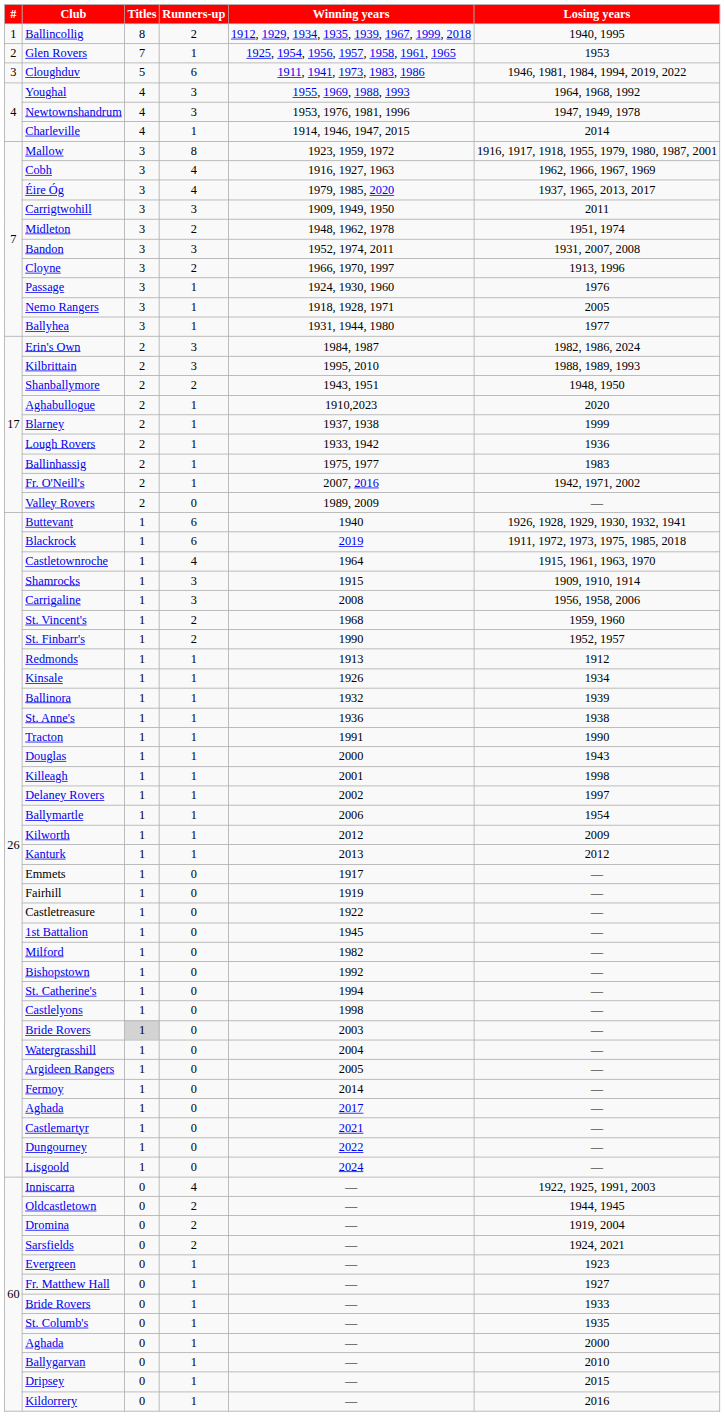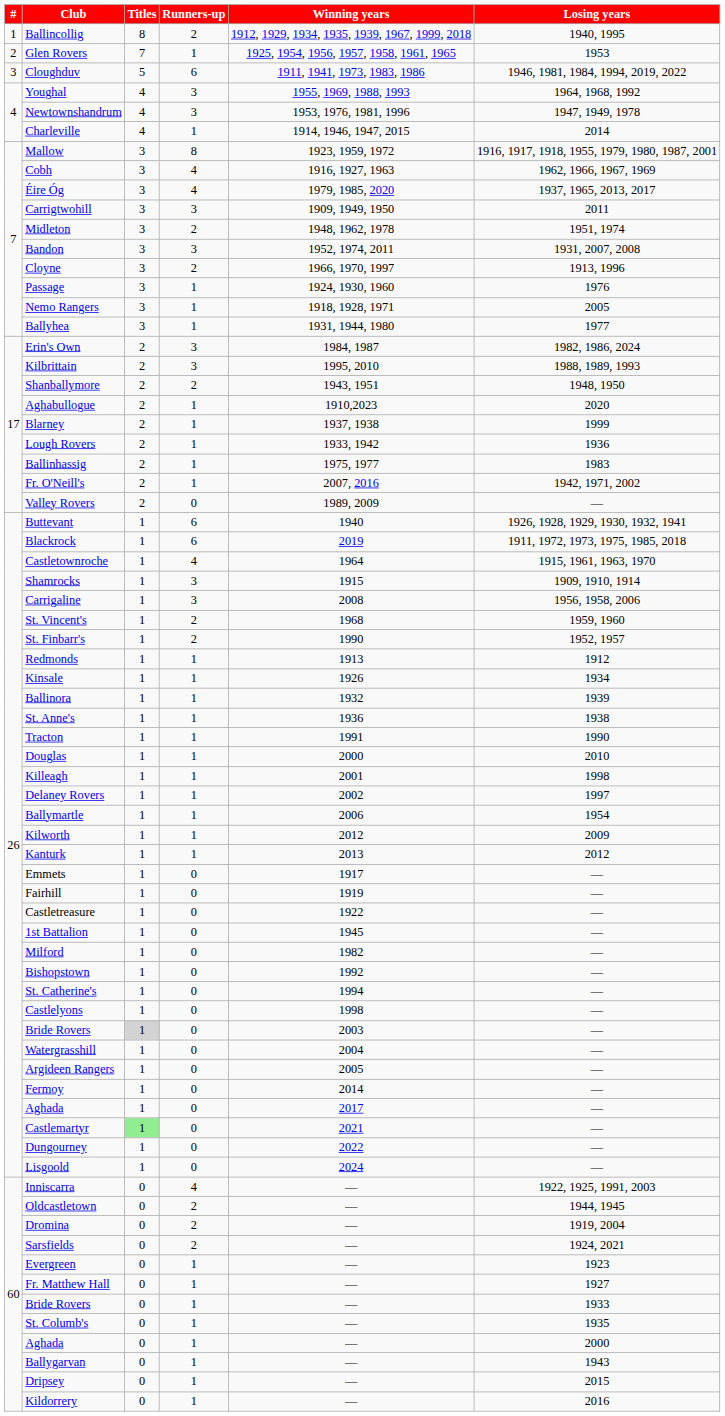 <table class="wikitable sortable" style="text-align:center">
 <tr>
 <th style="background:red;color:white">#</th>
 <th style="background:red;color:white">Club</th>
 <th style="background:red;color:white">Titles</th>
 <th style="background:red;color:white">Runners-up</th>
 <th style="background:red;color:white">Winning years</th>
 <th style="background:red;color:white">Losing years</th>
 </tr>
 <tr>
 <td>1</td>
 <td style="text-align:left"> <a href='#'>Ballincollig</a></td>
 <td>8</td>
 <td>2</td>
 <td><a href='#'>1912</a>, <a href='#'>1929</a>, <a href='#'>1934</a>, <a href='#'>1935</a>, <a href='#'>1939</a>, <a href='#'>1967</a>, <a href='#'>1999</a>, <a href='#'>2018</a></td>
 <td>1940, 1995</td>
 </tr>
 <tr>
 <td>2</td>
 <td style="text-align:left"> <a href='#'>Glen Rovers</a></td>
 <td>7</td>
 <td>1</td>
 <td><a href='#'>1925</a>, <a href='#'>1954</a>, <a href='#'>1956</a>, <a href='#'>1957</a>, <a href='#'>1958</a>, <a href='#'>1961</a>, <a href='#'>1965</a></td>
 <td>1953</td>
 </tr>
 <tr>
 <td>3</td>
 <td style="text-align:left"> <a href='#'>Cloughduv</a></td>
 <td>5</td>
 <td>6</td>
 <td><a href='#'>1911</a>, <a href='#'>1941</a>, <a href='#'>1973</a>, <a href='#'>1983</a>, <a href='#'>1986</a></td>
 <td>1946, 1981, 1984, 1994, 2019, 2022</td>
 </tr>
 <tr>
 <td rowspan="3">4</td>
 <td style="text-align:left"> <a href='#'>Youghal</a></td>
 <td>4</td>
 <td>3</td>
 <td><a href='#'>1955</a>, <a href='#'>1969</a>, <a href='#'>1988</a>, <a href='#'>1993</a></td>
 <td>1964, 1968, 1992</td>
 </tr>
 <tr>
 <td style="text-align:left"> <a href='#'>Newtownshandrum</a></td>
 <td>4</td>
 <td>3</td>
 <td>1953, 1976, 1981, 1996</td>
 <td>1947, 1949, 1978</td>
 </tr>
 <tr>
 <td style="text-align:left"> <a href='#'>Charleville</a></td>
 <td>4</td>
 <td>1</td>
 <td>1914, 1946, 1947, 2015</td>
 <td>2014</td>
 </tr>
 <tr>
 <td rowspan="10">7</td>
 <td style="text-align:left"> <a href='#'>Mallow</a></td>
 <td>3</td>
 <td>8</td>
 <td>1923, 1959, 1972</td>
 <td>1916, 1917, 1918, 1955, 1979, 1980, 1987, 2001</td>
 </tr>
 <tr>
 <td style="text-align:left"> <a href='#'>Cobh</a></td>
 <td>3</td>
 <td>4</td>
 <td>1916, 1927, 1963</td>
 <td>1962, 1966, 1967, 1969</td>
 </tr>
 <tr>
 <td style="text-align:left"> <a href='#'>Éire Óg</a></td>
 <td>3</td>
 <td>4</td>
 <td>1979, 1985, <a href='#'>2020</a></td>
 <td>1937, 1965, 2013, 2017</td>
 </tr>
 <tr>
 <td style="text-align:left"> <a href='#'>Carrigtwohill</a></td>
 <td>3</td>
 <td>3</td>
 <td>1909, 1949, 1950</td>
 <td>2011</td>
 </tr>
 <tr>
 <td style="text-align:left"> <a href='#'>Midleton</a></td>
 <td>3</td>
 <td>2</td>
 <td>1948, 1962, 1978</td>
 <td>1951, 1974</td>
 </tr>
 <tr>
 <td style="text-align:left"> <a href='#'>Bandon</a></td>
 <td>3</td>
 <td>3</td>
 <td>1952, 1974, 2011</td>
 <td>1931, 2007, 2008</td>
 </tr>
 <tr>
 <td style="text-align:left"> <a href='#'>Cloyne</a></td>
 <td>3</td>
 <td>2</td>
 <td>1966, 1970, 1997</td>
 <td>1913, 1996</td>
 </tr>
 <tr>
 <td style="text-align:left"> <a href='#'>Passage</a></td>
 <td>3</td>
 <td>1</td>
 <td>1924, 1930, 1960</td>
 <td>1976</td>
 </tr>
 <tr>
 <td style="text-align:left"> <a href='#'>Nemo Rangers</a></td>
 <td>3</td>
 <td>1</td>
 <td>1918, 1928, 1971</td>
 <td>2005</td>
 </tr>
 <tr>
 <td style="text-align:left"> <a href='#'>Ballyhea</a></td>
 <td>3</td>
 <td>1</td>
 <td>1931, 1944, 1980</td>
 <td>1977</td>
 </tr>
 <tr>
 <td rowspan="9">17</td>
 <td style="text-align:left"> <a href='#'>Erin's Own</a></td>
 <td>2</td>
 <td>3</td>
 <td>1984, 1987</td>
 <td>1982, 1986, 2024</td>
 </tr>
 <tr>
 <td style="text-align:left"> <a href='#'>Kilbrittain</a></td>
 <td>2</td>
 <td>3</td>
 <td>1995, 2010</td>
 <td>1988, 1989, 1993</td>
 </tr>
 <tr>
 <td style="text-align:left"> <a href='#'>Shanballymore</a></td>
 <td>2</td>
 <td>2</td>
 <td>1943, 1951</td>
 <td>1948, 1950</td>
 </tr>
 <tr>
 <td style="text-align:left"> <a href='#'>Aghabullogue</a></td>
 <td>2</td>
 <td>1</td>
 <td>1910,2023</td>
 <td>2020</td>
 </tr>
 <tr>
 <td style="text-align:left"> <a href='#'>Blarney</a></td>
 <td>2</td>
 <td>1</td>
 <td>1937, 1938</td>
 <td>1999</td>
 </tr>
 <tr>
 <td style="text-align:left"> <a href='#'>Lough Rovers</a></td>
 <td>2</td>
 <td>1</td>
 <td>1933, 1942</td>
 <td>1936</td>
 </tr>
 <tr>
 <td style="text-align:left"> <a href='#'>Ballinhassig</a></td>
 <td>2</td>
 <td>1</td>
 <td>1975, 1977</td>
 <td>1983</td>
 </tr>
 <tr>
 <td style="text-align:left"> <a href='#'>Fr. O'Neill's</a></td>
 <td>2</td>
 <td>1</td>
 <td>2007, <a href='#'>2016</a></td>
 <td>1942, 1971, 2002</td>
 </tr>
 <tr>
 <td style="text-align:left"> <a href='#'>Valley Rovers</a></td>
 <td>2</td>
 <td>0</td>
 <td>1989, 2009</td>
 <td>—</td>
 </tr>
 <tr>
 <td rowspan="34">26</td>
 <td style="text-align:left"> <a href='#'>Buttevant</a></td>
 <td>1</td>
 <td>6</td>
 <td>1940</td>
 <td>1926, 1928, 1929, 1930, 1932, 1941</td>
 </tr>
 <tr>
 <td style="text-align:left"> <a href='#'>Blackrock</a></td>
 <td>1</td>
 <td>6</td>
 <td><a href='#'>2019</a></td>
 <td>1911, 1972, 1973, 1975, 1985, 2018</td>
 </tr>
 <tr>
 <td style="text-align:left"> <a href='#'>Castletownroche</a></td>
 <td>1</td>
 <td>4</td>
 <td>1964</td>
 <td>1915, 1961, 1963, 1970</td>
 </tr>
 <tr>
 <td style="text-align:left"> <a href='#'>Shamrocks</a></td>
 <td>1</td>
 <td>3</td>
 <td>1915</td>
 <td>1909, 1910, 1914</td>
 </tr>
 <tr>
 <td style="text-align:left"> <a href='#'>Carrigaline</a></td>
 <td>1</td>
 <td>3</td>
 <td>2008</td>
 <td>1956, 1958, 2006</td>
 </tr>
 <tr>
 <td style="text-align:left"> <a href='#'>St. Vincent's</a></td>
 <td>1</td>
 <td>2</td>
 <td>1968</td>
 <td>1959, 1960</td>
 </tr>
 <tr>
 <td style="text-align:left"> <a href='#'>St. Finbarr's</a></td>
 <td>1</td>
 <td>2</td>
 <td>1990</td>
 <td>1952, 1957</td>
 </tr>
 <tr>
 <td style="text-align:left"> <a href='#'>Redmonds</a></td>
 <td>1</td>
 <td>1</td>
 <td>1913</td>
 <td>1912</td>
 </tr>
 <tr>
 <td style="text-align:left"> <a href='#'>Kinsale</a></td>
 <td>1</td>
 <td>1</td>
 <td>1926</td>
 <td>1934</td>
 </tr>
 <tr>
 <td style="text-align:left"> <a href='#'>Ballinora</a></td>
 <td>1</td>
 <td>1</td>
 <td>1932</td>
 <td>1939</td>
 </tr>
 <tr>
 <td style="text-align:left"><a href='#'>St. Anne's</a></td>
 <td>1</td>
 <td>1</td>
 <td>1936</td>
 <td>1938</td>
 </tr>
 <tr>
 <td style="text-align:left"> <a href='#'>Tracton</a></td>
 <td>1</td>
 <td>1</td>
 <td>1991</td>
 <td>1990</td>
 </tr>
 <tr>
 <td style="text-align:left"> <a href='#'>Douglas</a></td>
 <td>1</td>
 <td>1</td>
 <td>2000</td>
-<td>1943</td>
+<td>2010</td>
 </tr>
 <tr>
 <td style="text-align:left"> <a href='#'>Killeagh</a></td>
 <td>1</td>
 <td>1</td>
 <td>2001</td>
 <td>1998</td>
 </tr>
 <tr>
 <td style="text-align:left"> <a href='#'>Delaney Rovers</a></td>
 <td>1</td>
 <td>1</td>
 <td>2002</td>
 <td>1997</td>
 </tr>
 <tr>
 <td style="text-align:left"> <a href='#'>Ballymartle</a></td>
 <td>1</td>
 <td>1</td>
 <td>2006</td>
 <td>1954</td>
 </tr>
 <tr>
 <td style="text-align:left"> <a href='#'>Kilworth</a></td>
 <td>1</td>
 <td>1</td>
 <td>2012</td>
 <td>2009</td>
 </tr>
 <tr>
 <td style="text-align:left"> <a href='#'>Kanturk</a></td>
 <td>1</td>
 <td>1</td>
 <td>2013</td>
 <td>2012</td>
 </tr>
 <tr>
 <td style="text-align:left">Emmets</td>
 <td>1</td>
 <td>0</td>
 <td>1917</td>
 <td>—</td>
 </tr>
 <tr>
 <td style="text-align:left">Fairhill</td>
 <td>1</td>
 <td>0</td>
 <td>1919</td>
 <td>—</td>
 </tr>
 <tr>
 <td style="text-align:left">Castletreasure</td>
 <td>1</td>
 <td>0</td>
 <td>1922</td>
 <td>—</td>
 </tr>
 <tr>
 <td style="text-align:left"><a href='#'>1st Battalion</a></td>
 <td>1</td>
 <td>0</td>
 <td>1945</td>
 <td>—</td>
 </tr>
 <tr>
 <td style="text-align:left"> <a href='#'>Milford</a></td>
 <td>1</td>
 <td>0</td>
 <td>1982</td>
 <td>—</td>
 </tr>
 <tr>
 <td style="text-align:left"> <a href='#'>Bishopstown</a></td>
 <td>1</td>
 <td>0</td>
 <td>1992</td>
 <td>—</td>
 </tr>
 <tr>
 <td style="text-align:left"> <a href='#'>St. Catherine's</a></td>
 <td>1</td>
 <td>0</td>
 <td>1994</td>
 <td>—</td>
 </tr>
 <tr>
 <td style="text-align:left"> <a href='#'>Castlelyons</a></td>
 <td>1</td>
 <td>0</td>
 <td>1998</td>
 <td>—</td>
 </tr>
 <tr>
 <td style="text-align:left"> <a href='#'>Bride Rovers</a></td>
 <td style="background: lightgrey;">1</td>
 <td>0</td>
 <td>2003</td>
 <td>—</td>
 </tr>
 <tr>
 <td style="text-align:left"> <a href='#'>Watergrasshill</a></td>
 <td>1</td>
 <td>0</td>
 <td>2004</td>
 <td>—</td>
 </tr>
 <tr>
 <td style="text-align:left"> <a href='#'>Argideen Rangers</a></td>
 <td>1</td>
 <td>0</td>
 <td>2005</td>
 <td>—</td>
 </tr>
 <tr>
 <td style="text-align:left"> <a href='#'>Fermoy</a></td>
 <td>1</td>
 <td>0</td>
 <td>2014</td>
 <td>—</td>
 </tr>
 <tr>
 <td style="text-align:left"> <a href='#'>Aghada</a></td>
 <td>1</td>
 <td>0</td>
 <td><a href='#'>2017</a></td>
 <td>—</td>
 </tr>
 <tr>
 <td style="text-align:left"> <a href='#'>Castlemartyr</a></td>
-<td>1</td>
+<td style="background: lightgreen;">1</td>
 <td>0</td>
 <td><a href='#'>2021</a></td>
 <td>—</td>
 </tr>
 <tr>
 <td style="text-align:left"> <a href='#'>Dungourney</a></td>
 <td>1</td>
 <td>0</td>
 <td><a href='#'>2022</a></td>
 <td>—</td>
 </tr>
 <tr>
 <td style="text-align:left"> <a href='#'>Lisgoold</a></td>
 <td>1</td>
 <td>0</td>
 <td><a href='#'>2024</a></td>
 <td>—</td>
 </tr>
 <tr>
 <td rowspan="12">60</td>
 <td style="text-align:left"> <a href='#'>Inniscarra</a></td>
 <td>0</td>
 <td>4</td>
 <td>—</td>
 <td>1922, 1925, 1991, 2003</td>
 </tr>
 <tr>
 <td style="text-align:left"> <a href='#'>Oldcastletown</a></td>
 <td>0</td>
 <td>2</td>
 <td>—</td>
 <td>1944, 1945</td>
 </tr>
 <tr>
 <td style="text-align:left"> <a href='#'>Dromina</a></td>
 <td>0</td>
 <td>2</td>
 <td>—</td>
 <td>1919, 2004</td>
 </tr>
 <tr>
 <td style="text-align:left"> <a href='#'>Sarsfields</a></td>
 <td>0</td>
 <td>2</td>
 <td>—</td>
 <td>1924, 2021</td>
 </tr>
 <tr>
 <td style="text-align:left"><a href='#'>Evergreen</a></td>
 <td>0</td>
 <td>1</td>
 <td>—</td>
 <td>1923</td>
 </tr>
 <tr>
 <td style="text-align:left"><a href='#'>Fr. Matthew Hall</a></td>
 <td>0</td>
 <td>1</td>
 <td>—</td>
 <td>1927</td>
 </tr>
 <tr>
 <td style="text-align:left"> <a href='#'>Bride Rovers</a></td>
 <td>0</td>
 <td>1</td>
 <td>—</td>
 <td>1933</td>
 </tr>
 <tr>
 <td style="text-align:left"><a href='#'>St. Columb's</a></td>
 <td>0</td>
 <td>1</td>
 <td>—</td>
 <td>1935</td>
 </tr>
 <tr>
 <td style="text-align:left"> <a href='#'>Aghada</a></td>
 <td>0</td>
 <td>1</td>
 <td>—</td>
 <td>2000</td>
 </tr>
 <tr>
 <td style="text-align:left"> <a href='#'>Ballygarvan</a></td>
 <td>0</td>
 <td>1</td>
 <td>—</td>
-<td>2010</td>
+<td>1943</td>
 </tr>
 <tr>
 <td style="text-align:left"> <a href='#'>Dripsey</a></td>
 <td>0</td>
 <td>1</td>
 <td>—</td>
 <td>2015</td>
 </tr>
 <tr>
 <td style="text-align:left"> <a href='#'>Kildorrery</a></td>
 <td>0</td>
 <td>1</td>
 <td>—</td>
 <td>2016</td>
 </tr>
 </table>
